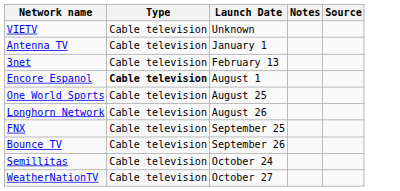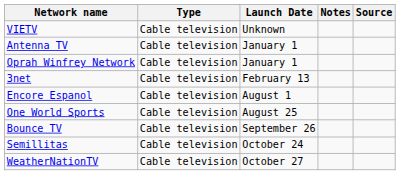 <table class="wikitable">
 <tr>
 <th>Network name</th>
 <th>Type</th>
 <th>Launch Date</th>
 <th>Notes</th>
 <th>Source</th>
 </tr>
 <tr>
 <td><a href='#'>VIETV</a></td>
 <td>Cable television</td>
 <td>Unknown</td>
 <td></td>
 <td></td>
 </tr>
 <tr>
 <td><a href='#'>Antenna TV</a></td>
 <td>Cable television</td>
 <td>January 1</td>
 <td></td>
 <td></td>
 </tr>
 <tr>
+<td><a href='#'>Oprah Winfrey Network</a></td>
+<td>Cable television</td>
+<td>January 1</td>
+<td></td>
+<td></td>
+</tr>
+<tr>
 <td><a href='#'>3net</a></td>
 <td>Cable television</td>
 <td>February 13</td>
 <td></td>
 <td></td>
 </tr>
 <tr>
 <td><a href='#'>Encore Espanol</a></td>
-<td><strong>Cable television</strong></td>
+<td>Cable television</td>
 <td>August 1</td>
 <td></td>
 <td></td>
 </tr>
 <tr>
 <td><a href='#'>One World Sports</a></td>
 <td>Cable television</td>
 <td>August 25</td>
-<td></td>
-<td></td>
-</tr>
-<tr>
-<td><a href='#'>Longhorn Network</a></td>
-<td>Cable television</td>
-<td>August 26</td>
-<td></td>
-<td></td>
-</tr>
-<tr>
-<td><a href='#'>FNX</a></td>
-<td>Cable television</td>
-<td>September 25</td>
 <td></td>
 <td></td>
 </tr>
 <tr>
 <td><a href='#'>Bounce TV</a></td>
 <td>Cable television</td>
 <td>September 26</td>
 <td></td>
 <td></td>
 </tr>
 <tr>
 <td><a href='#'>Semillitas</a></td>
 <td>Cable television</td>
 <td>October 24</td>
 <td></td>
 <td></td>
 </tr>
 <tr>
 <td><a href='#'>WeatherNationTV</a></td>
 <td>Cable television</td>
 <td>October 27</td>
 <td></td>
 <td></td>
 </tr>
 </table>
